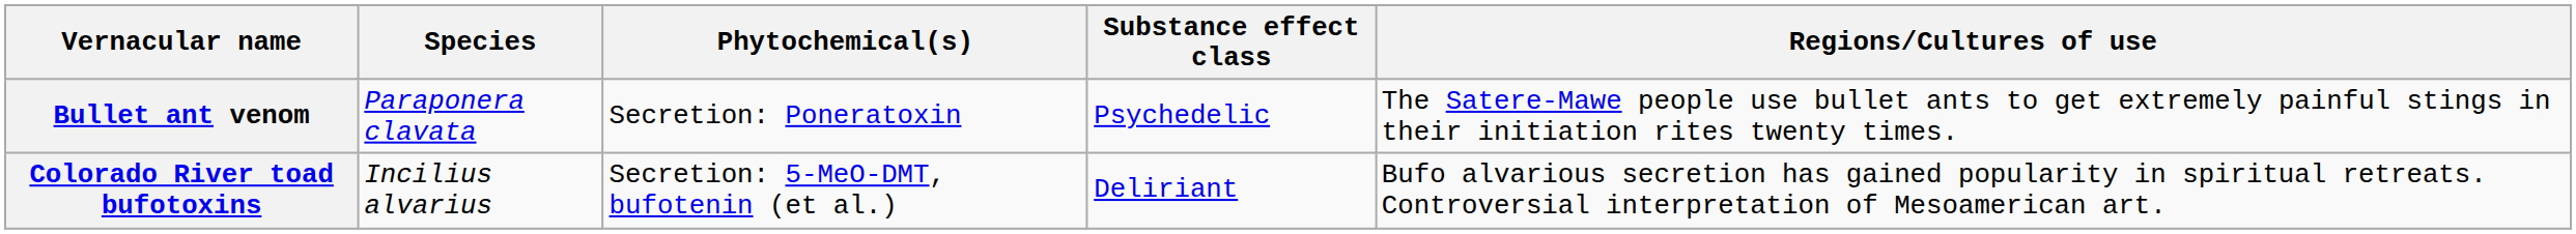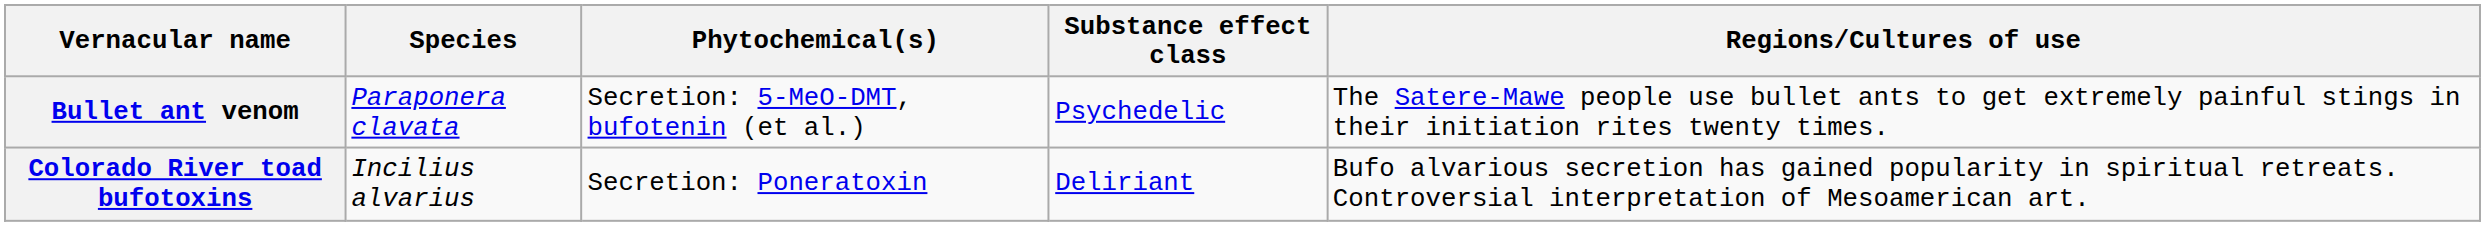 <table class="wikitable sortable">
 <tr>
 <th>Vernacular name</th>
 <th>Species</th>
 <th>Phytochemical(s)</th>
 <th>Substance effect class</th>
 <th>Regions/Cultures of use</th>
 </tr>
 <tr>
 <th><a href='#'>Bullet ant</a> venom</th>
 <td><em><a href='#'>Paraponera clavata</a></em></td>
-<td>Secretion: <a href='#'>Poneratoxin</a></td>
+<td>Secretion: <a href='#'>5-MeO-DMT</a>, <a href='#'>bufotenin</a> (et al.)</td>
 <td><a href='#'>Psychedelic</a></td>
 <td>The <a href='#'>Satere-Mawe</a> people use bullet ants to get extremely painful stings in their initiation rites twenty times.</td>
 </tr>
 <tr>
 <th><a href='#'>Colorado River toad</a> <a href='#'>bufotoxins</a></th>
 <td><em>Incilius alvarius</em></td>
-<td>Secretion: <a href='#'>5-MeO-DMT</a>, <a href='#'>bufotenin</a> (et al.)</td>
+<td>Secretion: <a href='#'>Poneratoxin</a></td>
 <td><a href='#'>Deliriant</a></td>
 <td>Bufo alvarious secretion has gained popularity in spiritual retreats. Controversial interpretation of Mesoamerican art.</td>
 </tr>
 </table>
